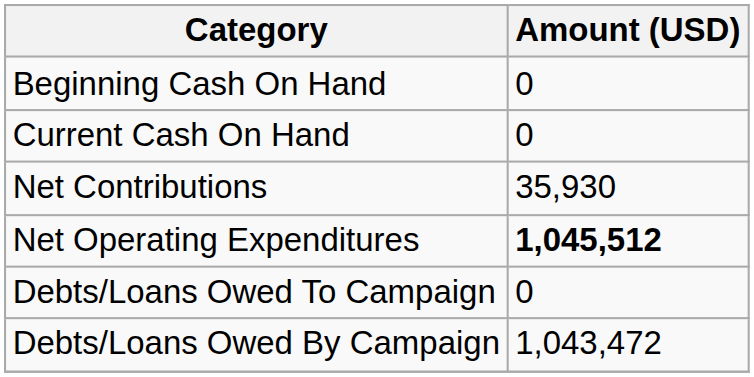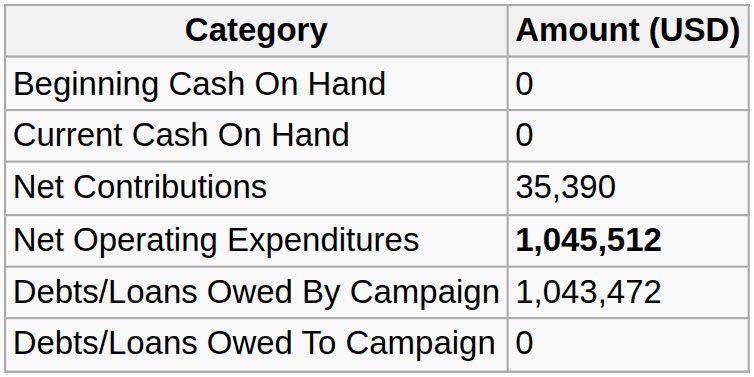 <table class="wikitable sortable" border="1">
 <tr>
 <th scope="col">Category</th>
 <th scope="col" data-sort-type="number">Amount (USD)</th>
 </tr>
 <tr>
 <td>Beginning Cash On Hand</td>
 <td>0</td>
 </tr>
 <tr>
 <td>Current Cash On Hand</td>
 <td>0</td>
 </tr>
 <tr>
 <td>Net Contributions</td>
-<td>35,930</td>
+<td>35,390</td>
 </tr>
 <tr>
 <td>Net Operating Expenditures</td>
 <td><strong>1,045,512</strong></td>
 </tr>
 <tr>
+<td>Debts/Loans Owed By Campaign</td>
+<td>1,043,472</td>
+</tr>
+<tr>
 <td>Debts/Loans Owed To Campaign</td>
 <td>0</td>
 </tr>
 <tr>
-<td>Debts/Loans Owed By Campaign</td>
-<td>1,043,472</td>
-</tr>
-<tr>
 </tr>
 </table>
